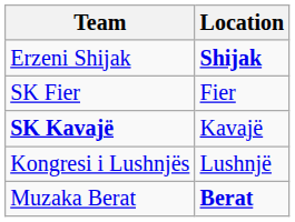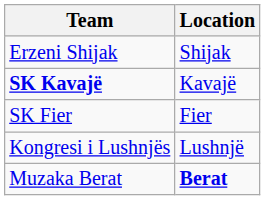 <table class="wikitable sortable">
 <tr>
 <th>Team</th>
 <th>Location</th>
 </tr>
 <tr>
 <td><a href='#'>Erzeni Shijak</a></td>
-<td><strong><a href='#'>Shijak</a></strong></td>
+<td><a href='#'>Shijak</a></td>
+</tr>
+<tr>
+<td><a href='#'><strong>SK Kavajë</strong></a></td>
+<td><a href='#'>Kavajë</a></td>
 </tr>
 <tr>
 <td><a href='#'>SK Fier</a></td>
 <td><a href='#'>Fier</a></td>
-</tr>
-<tr>
-<td><a href='#'><strong>SK Kavajë</strong></a></td>
-<td><a href='#'>Kavajë</a></td>
 </tr>
 <tr>
 <td><a href='#'>Kongresi i Lushnjës</a></td>
 <td><a href='#'>Lushnjë</a></td>
 </tr>
 <tr>
 <td><a href='#'>Muzaka Berat</a></td>
 <td><strong><a href='#'>Berat</a></strong></td>
 </tr>
 </table>
